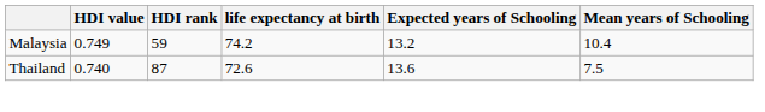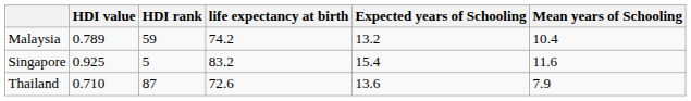 <table class="wikitable">
 <tr>
 <th></th>
 <th>HDI value</th>
 <th>HDI rank</th>
 <th>life expectancy at birth</th>
 <th>Expected years of Schooling</th>
 <th>Mean years of Schooling</th>
 </tr>
 <tr>
 <td>Malaysia</td>
-<td>0.749</td>
+<td>0.789</td>
 <td>59</td>
 <td>74.2</td>
 <td>13.2</td>
 <td>10.4</td>
 </tr>
 <tr>
+<td>Singapore</td>
+<td>0.925</td>
+<td>5</td>
+<td>83.2</td>
+<td>15.4</td>
+<td>11.6</td>
+</tr>
+<tr>
 <td>Thailand</td>
-<td>0.740</td>
+<td>0.710</td>
 <td>87</td>
 <td>72.6</td>
 <td>13.6</td>
-<td>7.5</td>
+<td>7.9</td>
 </tr>
 </table>
